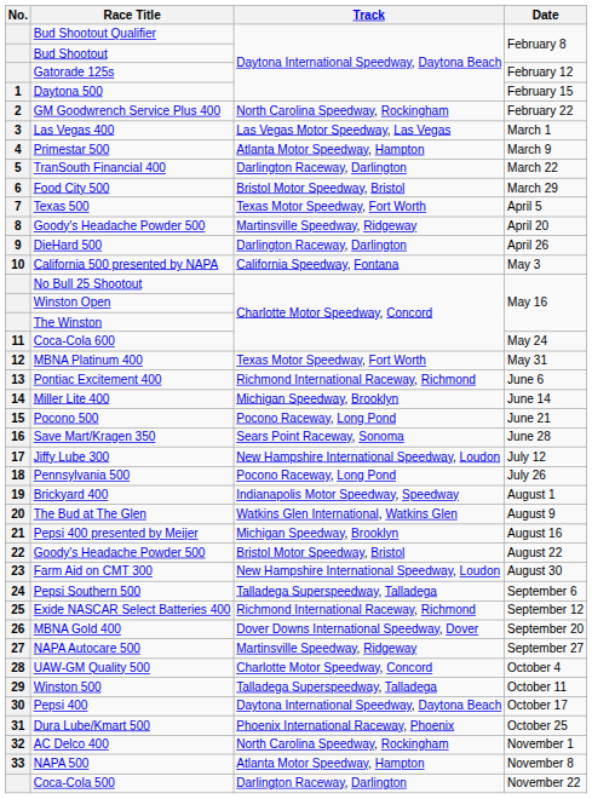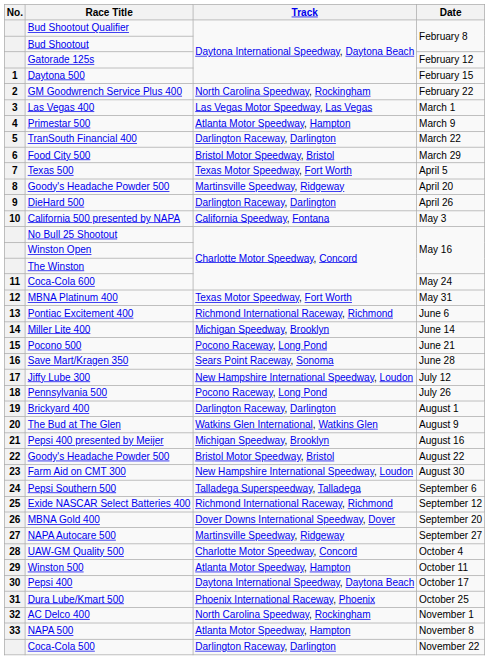 <table class="wikitable" style="font-size:85%;">
 <tr>
 <th>No.</th>
 <th>Race Title</th>
 <th><a href='#'>Track</a></th>
 <th>Date</th>
 </tr>
 <tr>
 <th></th>
 <td><a href='#'>Bud Shootout Qualifier</a></td>
 <td rowspan=4><a href='#'>Daytona International Speedway</a>, <a href='#'>Daytona Beach</a></td>
 <td rowspan=2>February 8</td>
 </tr>
 <tr>
 <th></th>
 <td><a href='#'>Bud Shootout</a></td>
 </tr>
 <tr>
 <th></th>
 <td><a href='#'>Gatorade 125s</a></td>
 <td>February 12</td>
 </tr>
 <tr>
 <th>1</th>
 <td><a href='#'>Daytona 500</a></td>
 <td>February 15</td>
 </tr>
 <tr>
 <th>2</th>
 <td><a href='#'>GM Goodwrench Service Plus 400</a></td>
 <td><a href='#'>North Carolina Speedway</a>, <a href='#'>Rockingham</a></td>
 <td>February 22</td>
 </tr>
 <tr>
 <th>3</th>
 <td><a href='#'>Las Vegas 400</a></td>
 <td><a href='#'>Las Vegas Motor Speedway</a>, <a href='#'>Las Vegas</a></td>
 <td>March 1</td>
 </tr>
 <tr>
 <th>4</th>
 <td><a href='#'>Primestar 500</a></td>
 <td><a href='#'>Atlanta Motor Speedway</a>, <a href='#'>Hampton</a></td>
 <td>March 9</td>
 </tr>
 <tr>
 <th>5</th>
 <td><a href='#'>TranSouth Financial 400</a></td>
 <td><a href='#'>Darlington Raceway</a>, <a href='#'>Darlington</a></td>
 <td>March 22</td>
 </tr>
 <tr>
 <th>6</th>
 <td><a href='#'>Food City 500</a></td>
 <td><a href='#'>Bristol Motor Speedway</a>, <a href='#'>Bristol</a></td>
 <td>March 29</td>
 </tr>
 <tr>
 <th>7</th>
 <td><a href='#'>Texas 500</a></td>
 <td><a href='#'>Texas Motor Speedway</a>, <a href='#'>Fort Worth</a></td>
 <td>April 5</td>
 </tr>
 <tr>
 <th>8</th>
 <td><a href='#'>Goody's Headache Powder 500</a></td>
 <td><a href='#'>Martinsville Speedway</a>, <a href='#'>Ridgeway</a></td>
 <td>April 20</td>
 </tr>
 <tr>
 <th>9</th>
 <td><a href='#'>DieHard 500</a></td>
 <td><a href='#'>Darlington Raceway</a>, <a href='#'>Darlington</a></td>
 <td>April 26</td>
 </tr>
 <tr>
 <th>10</th>
 <td><a href='#'>California 500 presented by NAPA</a></td>
 <td><a href='#'>California Speedway</a>, <a href='#'>Fontana</a></td>
 <td>May 3</td>
 </tr>
 <tr>
 <th></th>
 <td><a href='#'>No Bull 25 Shootout</a></td>
 <td rowspan=4><a href='#'>Charlotte Motor Speedway</a>, <a href='#'>Concord</a></td>
 <td rowspan=3>May 16</td>
 </tr>
 <tr>
 <th></th>
 <td><a href='#'>Winston Open</a></td>
 </tr>
 <tr>
 <th></th>
 <td><a href='#'>The Winston</a></td>
 </tr>
 <tr>
 <th>11</th>
 <td><a href='#'>Coca-Cola 600</a></td>
 <td>May 24</td>
 </tr>
 <tr>
 <th>12</th>
 <td><a href='#'>MBNA Platinum 400</a></td>
 <td><a href='#'>Texas Motor Speedway</a>, <a href='#'>Fort Worth</a></td>
 <td>May 31</td>
 </tr>
 <tr>
 <th>13</th>
 <td><a href='#'>Pontiac Excitement 400</a></td>
 <td><a href='#'>Richmond International Raceway</a>, <a href='#'>Richmond</a></td>
 <td>June 6</td>
 </tr>
 <tr>
 <th>14</th>
 <td><a href='#'>Miller Lite 400</a></td>
 <td><a href='#'>Michigan Speedway</a>, <a href='#'>Brooklyn</a></td>
 <td>June 14</td>
 </tr>
 <tr>
 <th>15</th>
 <td><a href='#'>Pocono 500</a></td>
 <td><a href='#'>Pocono Raceway</a>, <a href='#'>Long Pond</a></td>
 <td>June 21</td>
 </tr>
 <tr>
 <th>16</th>
 <td><a href='#'>Save Mart/Kragen 350</a></td>
 <td><a href='#'>Sears Point Raceway</a>, <a href='#'>Sonoma</a></td>
 <td>June 28</td>
 </tr>
 <tr>
 <th>17</th>
 <td><a href='#'>Jiffy Lube 300</a></td>
 <td><a href='#'>New Hampshire International Speedway</a>, <a href='#'>Loudon</a></td>
 <td>July 12</td>
 </tr>
 <tr>
 <th>18</th>
 <td><a href='#'>Pennsylvania 500</a></td>
 <td><a href='#'>Pocono Raceway</a>, <a href='#'>Long Pond</a></td>
 <td>July 26</td>
 </tr>
 <tr>
 <th>19</th>
 <td><a href='#'>Brickyard 400</a></td>
-<td><a href='#'>Indianapolis Motor Speedway</a>, <a href='#'>Speedway</a></td>
+<td><a href='#'>Darlington Raceway</a>, <a href='#'>Darlington</a></td>
 <td>August 1</td>
 </tr>
 <tr>
 <th>20</th>
 <td><a href='#'>The Bud at The Glen</a></td>
 <td><a href='#'>Watkins Glen International</a>, <a href='#'>Watkins Glen</a></td>
 <td>August 9</td>
 </tr>
 <tr>
 <th>21</th>
 <td><a href='#'>Pepsi 400 presented by Meijer</a></td>
 <td><a href='#'>Michigan Speedway</a>, <a href='#'>Brooklyn</a></td>
 <td>August 16</td>
 </tr>
 <tr>
 <th>22</th>
 <td><a href='#'>Goody's Headache Powder 500</a></td>
 <td><a href='#'>Bristol Motor Speedway</a>, <a href='#'>Bristol</a></td>
 <td>August 22</td>
 </tr>
 <tr>
 <th>23</th>
 <td><a href='#'>Farm Aid on CMT 300</a></td>
 <td><a href='#'>New Hampshire International Speedway</a>, <a href='#'>Loudon</a></td>
 <td>August 30</td>
 </tr>
 <tr>
 <th>24</th>
 <td><a href='#'>Pepsi Southern 500</a></td>
 <td><a href='#'>Talladega Superspeedway</a>, <a href='#'>Talladega</a></td>
 <td>September 6</td>
 </tr>
 <tr>
 <th>25</th>
 <td><a href='#'>Exide NASCAR Select Batteries 400</a></td>
 <td><a href='#'>Richmond International Raceway</a>, <a href='#'>Richmond</a></td>
 <td>September 12</td>
 </tr>
 <tr>
 <th>26</th>
 <td><a href='#'>MBNA Gold 400</a></td>
 <td><a href='#'>Dover Downs International Speedway</a>, <a href='#'>Dover</a></td>
 <td>September 20</td>
 </tr>
 <tr>
 <th>27</th>
 <td><a href='#'>NAPA Autocare 500</a></td>
 <td><a href='#'>Martinsville Speedway</a>, <a href='#'>Ridgeway</a></td>
 <td>September 27</td>
 </tr>
 <tr>
 <th>28</th>
 <td><a href='#'>UAW-GM Quality 500</a></td>
 <td><a href='#'>Charlotte Motor Speedway</a>, <a href='#'>Concord</a></td>
 <td>October 4</td>
 </tr>
 <tr>
 <th>29</th>
 <td><a href='#'>Winston 500</a></td>
-<td><a href='#'>Talladega Superspeedway</a>, <a href='#'>Talladega</a></td>
+<td><a href='#'>Atlanta Motor Speedway</a>, <a href='#'>Hampton</a></td>
 <td>October 11</td>
 </tr>
 <tr>
 <th>30</th>
 <td><a href='#'>Pepsi 400</a></td>
 <td><a href='#'>Daytona International Speedway</a>, <a href='#'>Daytona Beach</a></td>
 <td>October 17</td>
 </tr>
 <tr>
 <th>31</th>
 <td><a href='#'>Dura Lube/Kmart 500</a></td>
 <td><a href='#'>Phoenix International Raceway</a>, <a href='#'>Phoenix</a></td>
 <td>October 25</td>
 </tr>
 <tr>
 <th>32</th>
 <td><a href='#'>AC Delco 400</a></td>
 <td><a href='#'>North Carolina Speedway</a>, <a href='#'>Rockingham</a></td>
 <td>November 1</td>
 </tr>
 <tr>
 <th>33</th>
 <td><a href='#'>NAPA 500</a></td>
 <td><a href='#'>Atlanta Motor Speedway</a>, <a href='#'>Hampton</a></td>
 <td>November 8</td>
 </tr>
 <tr>
 <th></th>
 <td><a href='#'>Coca-Cola 500</a></td>
 <td><a href='#'>Darlington Raceway</a>, <a href='#'>Darlington</a></td>
 <td>November 22</td>
 </tr>
 </table>
